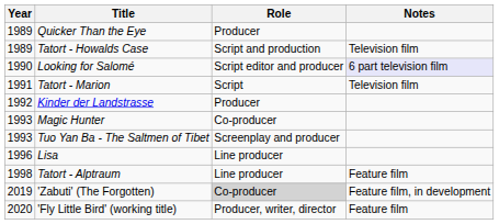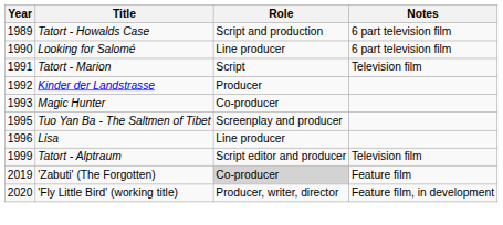 <table class="wikitable sortable">
 <tr>
 <th>Year</th>
 <th>Title</th>
 <th>Role</th>
 <th class="unsortable">Notes</th>
 </tr>
 <tr>
 <td>1989</td>
-<td><em>Quicker Than the Eye</em></td>
-<td>Producer</td>
-<td></td>
-</tr>
-<tr>
-<td>1989</td>
 <td><em>Tatort - Howalds Case</em></td>
 <td>Script and production</td>
-<td>Television film</td>
+<td>6 part television film</td>
 </tr>
 <tr>
 <td>1990</td>
 <td><em>Looking for Salomé</em></td>
-<td>Script editor and producer</td>
-<td style="background: lavender;">6 part television film</td>
+<td>Line producer</td>
+<td>6 part television film</td>
 </tr>
 <tr>
 <td>1991</td>
 <td><em>Tatort - Marion</em></td>
 <td>Script</td>
 <td>Television film</td>
 </tr>
 <tr>
 <td>1992</td>
 <td><em><a href='#'>Kinder der Landstrasse</a></em></td>
 <td>Producer</td>
 <td></td>
 </tr>
 <tr>
 <td>1993</td>
 <td><em>Magic Hunter</em></td>
 <td>Co-producer</td>
 <td></td>
 </tr>
 <tr>
-<td>1993</td>
+<td>1995</td>
 <td><em>Tuo Yan Ba - The Saltmen of Tibet</em></td>
 <td>Screenplay and producer</td>
 <td></td>
 </tr>
 <tr>
 <td>1996</td>
 <td><em>Lisa</em></td>
 <td>Line producer</td>
 <td></td>
 </tr>
 <tr>
-<td>1998</td>
+<td>1999</td>
 <td><em>Tatort - Alptraum</em></td>
-<td>Line producer</td>
-<td>Feature film</td>
+<td>Script editor and producer</td>
+<td>Television film</td>
 </tr>
 <tr>
 <td>2019</td>
 <td>'Zabuti' (The Forgotten)</td>
 <td style="background: lightgrey;">Co-producer</td>
-<td>Feature film, in development</td>
+<td>Feature film</td>
 </tr>
 <tr>
 <td>2020</td>
 <td>'Fly Little Bird' (working title)</td>
 <td>Producer, writer, director</td>
-<td>Feature film</td>
+<td>Feature film, in development</td>
 </tr>
 </table>
